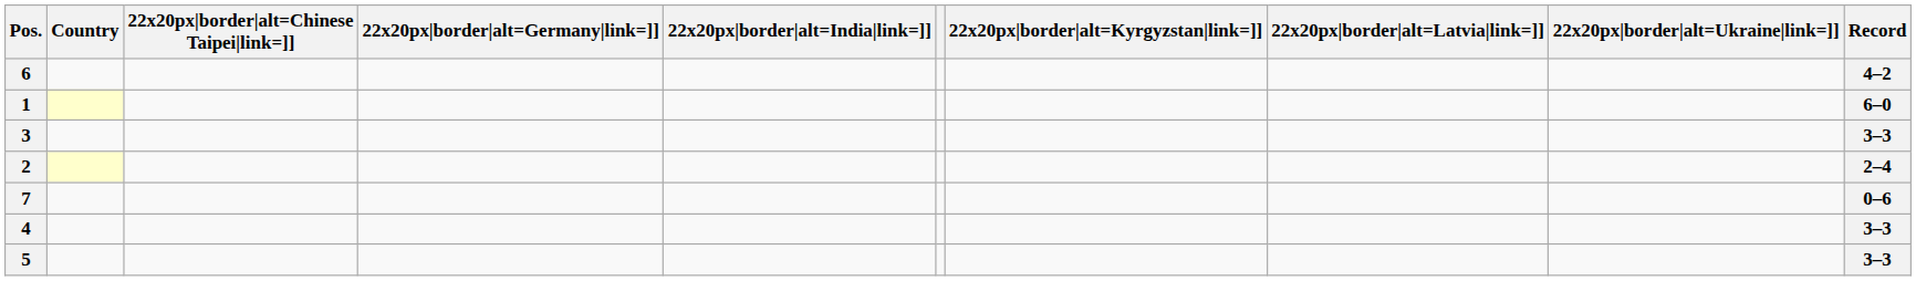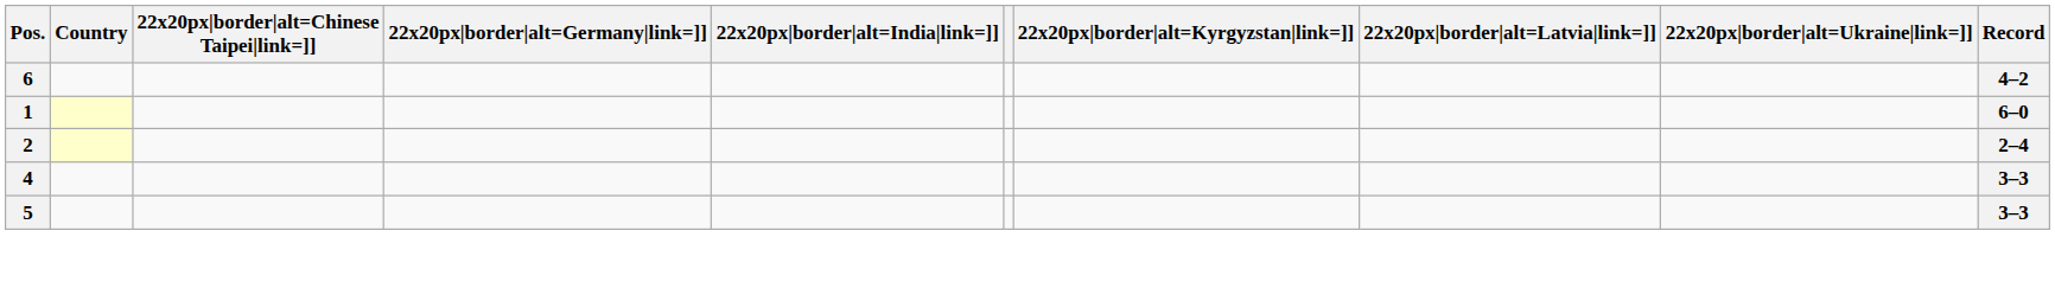 <table class="wikitable sortable nowrap" style="text-align:center; font-size:0.9em;">
 <tr>
 <th>Pos.</th>
 <th>Country</th>
 <th [[Image:>22x20px|border|alt=Chinese Taipei|link=]]</th>
 <th [[Image:>22x20px|border|alt=Germany|link=]]</th>
 <th [[Image:>22x20px|border|alt=India|link=]]</th>
 <th></th>
 <th [[Image:>22x20px|border|alt=Kyrgyzstan|link=]]</th>
 <th [[Image:>22x20px|border|alt=Latvia|link=]]</th>
 <th [[Image:>22x20px|border|alt=Ukraine|link=]]</th>
 <th>Record</th>
 </tr>
 <tr>
 <th>6</th>
 <td style="text-align:left;"></td>
 <td></td>
 <td></td>
 <td></td>
 <td></td>
 <td></td>
 <td></td>
 <td></td>
 <th>4–2</th>
 </tr>
 <tr>
 <th>1</th>
 <td style="text-align:left; background:#ffffcc;"></td>
 <td></td>
 <td></td>
 <td></td>
 <td></td>
 <td></td>
 <td></td>
 <td></td>
 <th>6–0</th>
 </tr>
 <tr>
-<th>3</th>
-<td style="text-align:left;"></td>
-<td></td>
-<td></td>
-<td></td>
-<td></td>
-<td></td>
-<td></td>
-<td></td>
-<th>3–3</th>
-</tr>
-<tr>
 <th>2</th>
 <td style="text-align:left; background:#ffffcc;"></td>
 <td></td>
 <td></td>
 <td></td>
 <td></td>
 <td></td>
 <td></td>
 <td></td>
 <th>2–4</th>
-</tr>
-<tr>
-<th>7</th>
-<td style="text-align:left;"></td>
-<td></td>
-<td></td>
-<td></td>
-<td></td>
-<td></td>
-<td></td>
-<td></td>
-<th>0–6</th>
 </tr>
 <tr>
 <th>4</th>
 <td style="text-align:left;"></td>
 <td></td>
 <td></td>
 <td></td>
 <td></td>
 <td></td>
 <td></td>
 <td></td>
 <th>3–3</th>
 </tr>
 <tr>
 <th>5</th>
 <td style="text-align:left;"></td>
 <td></td>
 <td></td>
 <td></td>
 <td></td>
 <td></td>
 <td></td>
 <td></td>
 <th>3–3</th>
 </tr>
 </table>
